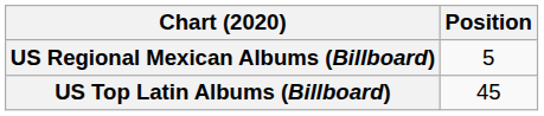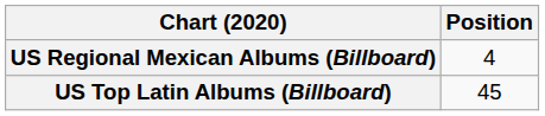 <table class="wikitable sortable plainrowheaders" style="text-align:center">
 <tr>
 <th scope="col">Chart (2020)</th>
 <th scope="col">Position</th>
 </tr>
 <tr>
 <th scope="row">US Regional Mexican Albums (<em>Billboard</em>)</th>
-<td>5</td>
+<td>4</td>
 </tr>
 <tr>
 <th scope="row">US Top Latin Albums (<em>Billboard</em>)</th>
 <td>45</td>
 </tr>
 </table>
